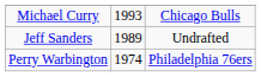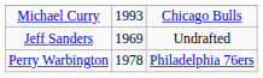 <table class="wikitable">
 <tr>
 </tr>
 <tr align="center">
 <td><a href='#'>Michael Curry</a></td>
 <td>1993</td>
 <td><a href='#'>Chicago Bulls</a></td>
 </tr>
 <tr align="center">
 <td><a href='#'>Jeff Sanders</a></td>
-<td>1989</td>
+<td>1969</td>
 <td>Undrafted</td>
 </tr>
 <tr align="center">
 <td><a href='#'>Perry Warbington</a></td>
-<td>1974</td>
+<td>1978</td>
 <td><a href='#'>Philadelphia 76ers</a></td>
 </tr>
 </table>
